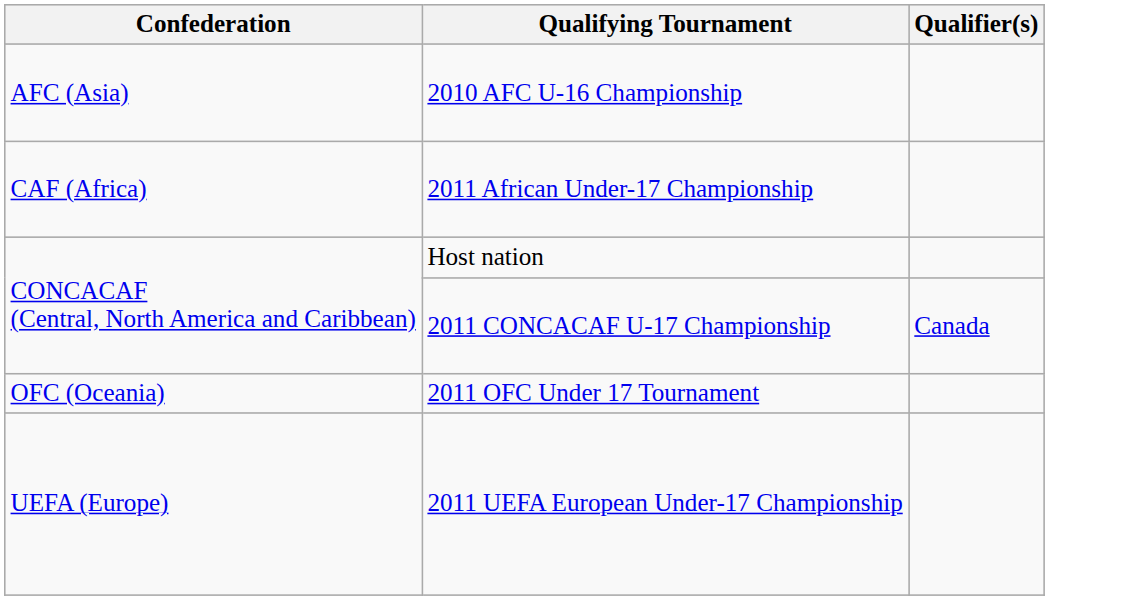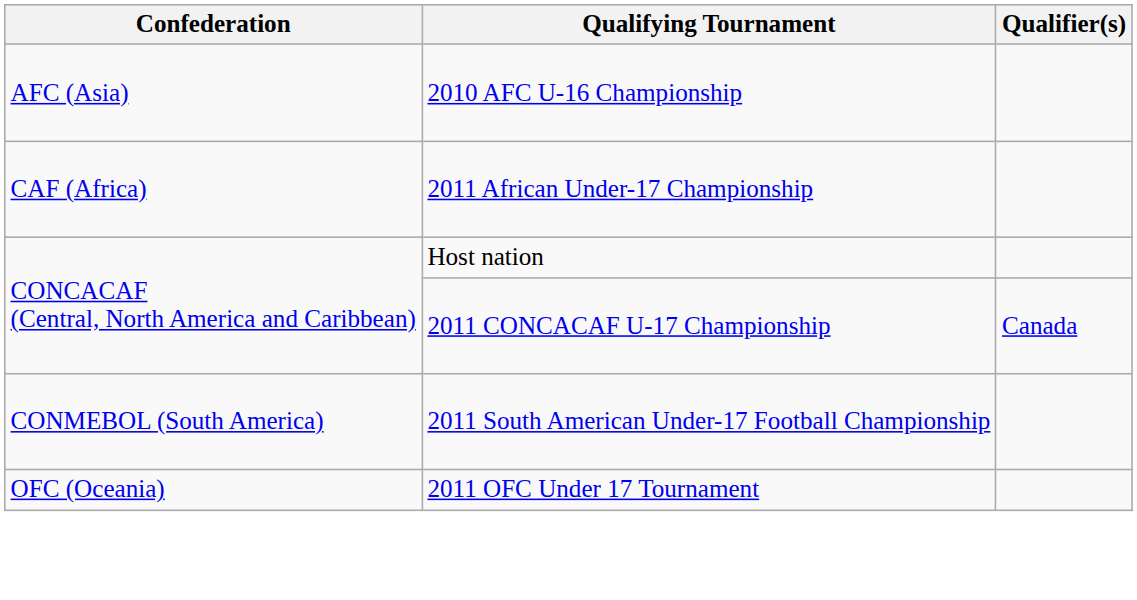 <table class=wikitable>
 <tr>
 <th>Confederation</th>
 <th>Qualifying Tournament</th>
 <th>Qualifier(s)</th>
 </tr>
 <tr>
 <td><a href='#'>AFC (Asia)</a></td>
 <td><a href='#'>2010 AFC U-16 Championship</a></td>
 <td><br><br><br></td>
 </tr>
 <tr>
 <td><a href='#'>CAF (Africa)</a></td>
 <td><a href='#'>2011 African Under-17 Championship</a></td>
 <td> <br><br><br></td>
 </tr>
 <tr>
 <td rowspan=2><a href='#'>CONCACAF<br>(Central, North America and Caribbean)</a></td>
 <td>Host nation</td>
 <td></td>
 </tr>
 <tr>
 <td><a href='#'>2011 CONCACAF U-17 Championship</a></td>
 <td><br> <a href='#'>Canada</a><br><br></td>
 </tr>
 <tr>
+<td><a href='#'>CONMEBOL (South America)</a></td>
+<td><a href='#'>2011 South American Under-17 Football Championship</a></td>
+<td><br>  <br>  <br> </td>
+</tr>
+<tr>
 <td><a href='#'>OFC (Oceania)</a></td>
 <td><a href='#'>2011 OFC Under 17 Tournament</a></td>
 <td></td>
 </tr>
-<tr>
-<td><a href='#'>UEFA (Europe)</a></td>
-<td><a href='#'>2011 UEFA European Under-17 Championship</a></td>
-<td><br><br><br><br><br> <br></td>
-</tr>
 </table>
